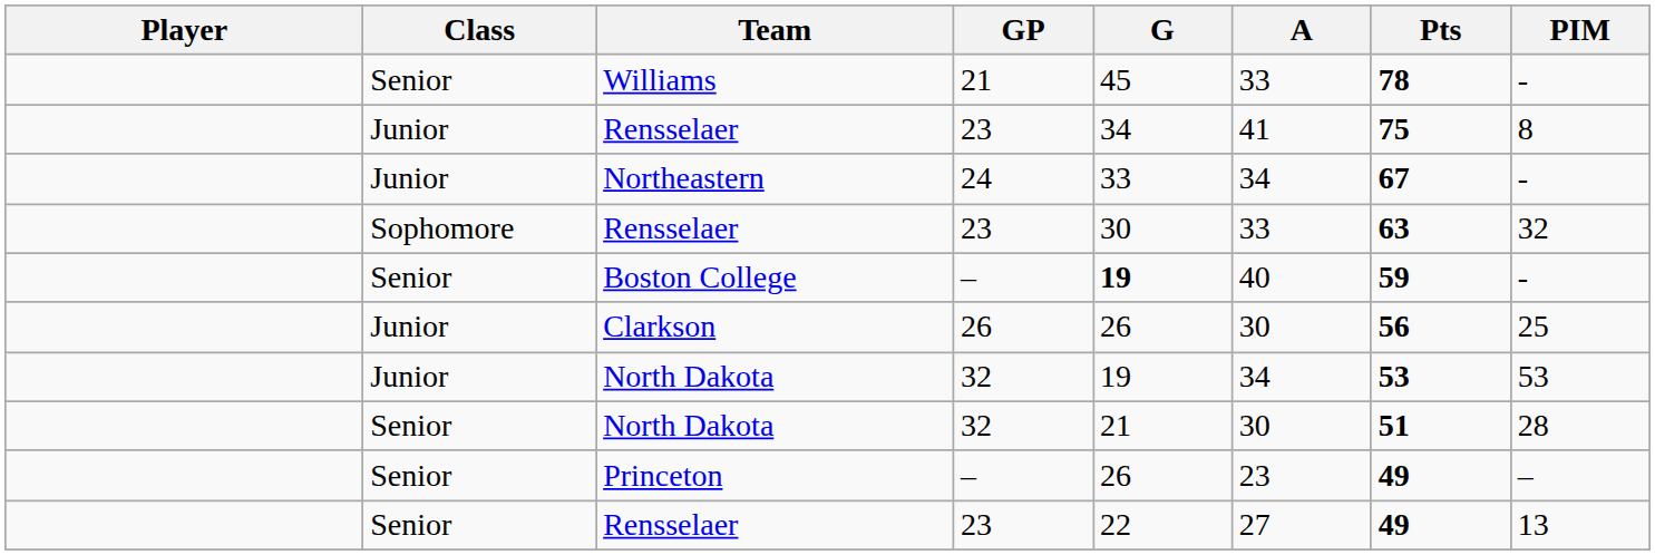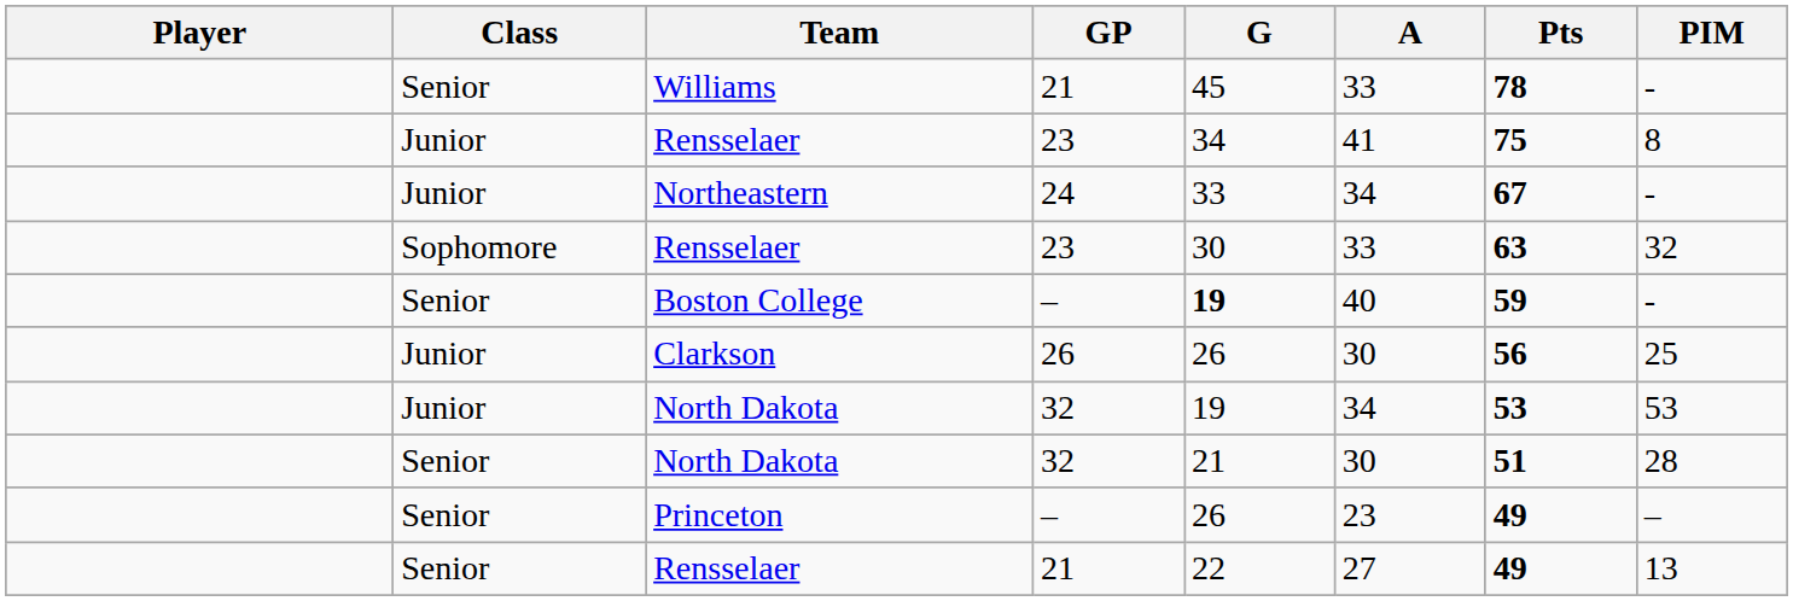 <table class="wikitable sortable">
 <tr>
 <th style="width: 11em;">Player</th>
 <th style="width: 7em;">Class</th>
 <th style="width: 11em;">Team</th>
 <th style="width: 4em;">GP</th>
 <th style="width: 4em;">G</th>
 <th style="width: 4em;">A</th>
 <th style="width: 4em;">Pts</th>
 <th style="width: 4em;">PIM</th>
 </tr>
 <tr>
 <td></td>
 <td>Senior</td>
 <td><a href='#'>Williams</a></td>
 <td>21</td>
 <td>45</td>
 <td>33</td>
 <td><strong>78</strong></td>
 <td>-</td>
 </tr>
 <tr>
 <td></td>
 <td>Junior</td>
 <td><a href='#'>Rensselaer</a></td>
 <td>23</td>
 <td>34</td>
 <td>41</td>
 <td><strong>75</strong></td>
 <td>8</td>
 </tr>
 <tr>
 <td></td>
 <td>Junior</td>
 <td><a href='#'>Northeastern</a></td>
 <td>24</td>
 <td>33</td>
 <td>34</td>
 <td><strong>67</strong></td>
 <td>-</td>
 </tr>
 <tr>
 <td></td>
 <td>Sophomore</td>
 <td><a href='#'>Rensselaer</a></td>
 <td>23</td>
 <td>30</td>
 <td>33</td>
 <td><strong>63</strong></td>
 <td>32</td>
 </tr>
 <tr>
 <td></td>
 <td>Senior</td>
 <td><a href='#'>Boston College</a></td>
 <td>–</td>
 <td><strong>19</strong></td>
 <td>40</td>
 <td><strong>59</strong></td>
 <td>-</td>
 </tr>
 <tr>
 <td></td>
 <td>Junior</td>
 <td><a href='#'>Clarkson</a></td>
 <td>26</td>
 <td>26</td>
 <td>30</td>
 <td><strong>56</strong></td>
 <td>25</td>
 </tr>
 <tr>
 <td></td>
 <td>Junior</td>
 <td><a href='#'>North Dakota</a></td>
 <td>32</td>
 <td>19</td>
 <td>34</td>
 <td><strong>53</strong></td>
 <td>53</td>
 </tr>
 <tr>
 <td></td>
 <td>Senior</td>
 <td><a href='#'>North Dakota</a></td>
 <td>32</td>
 <td>21</td>
 <td>30</td>
 <td><strong>51</strong></td>
 <td>28</td>
 </tr>
 <tr>
 <td></td>
 <td>Senior</td>
 <td><a href='#'>Princeton</a></td>
 <td>–</td>
 <td>26</td>
 <td>23</td>
 <td><strong>49</strong></td>
 <td>–</td>
 </tr>
 <tr>
 <td></td>
 <td>Senior</td>
 <td><a href='#'>Rensselaer</a></td>
-<td>23</td>
+<td>21</td>
 <td>22</td>
 <td>27</td>
 <td><strong>49</strong></td>
 <td>13</td>
 </tr>
 </table>
